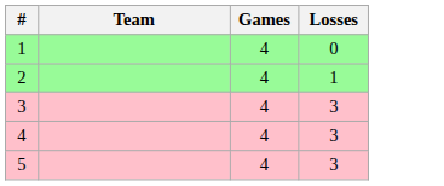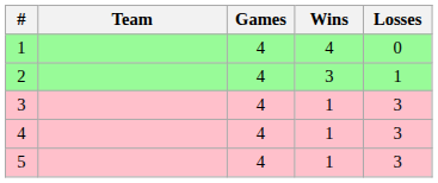 <table class=wikitable style="text-align:center; font-size:90%">
 <tr>
 <th width=20>#</th>
 <th width=150>Team</th>
 <th width=50>Games</th>
+<th width=50>Wins</th>
 <th width=50>Losses</th>
 </tr>
 <tr bgcolor=#98fb98>
 <td>1</td>
 <td align=left></td>
+<td>4</td>
 <td>4</td>
 <td>0</td>
 </tr>
 <tr bgcolor=#98fb98>
 <td>2</td>
 <td align=left></td>
 <td>4</td>
+<td>3</td>
 <td>1</td>
 </tr>
 <tr bgcolor=pink>
 <td>3</td>
 <td align=left></td>
 <td>4</td>
+<td>1</td>
 <td>3</td>
 </tr>
 <tr bgcolor=pink>
 <td>4</td>
 <td align=left></td>
 <td>4</td>
+<td>1</td>
 <td>3</td>
 </tr>
 <tr bgcolor=pink>
 <td>5</td>
 <td align=left></td>
 <td>4</td>
+<td>1</td>
 <td>3</td>
 </tr>
 </table>
